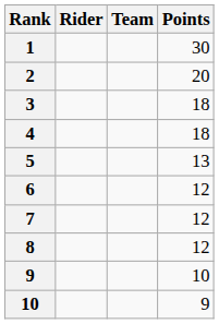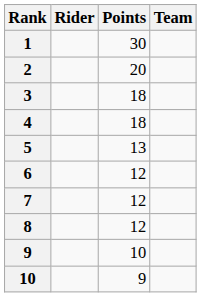 <table class="wikitable" margin-bottom:0;">
 <tr>
 <th scope="col">Rank</th>
 <th scope="col">Rider</th>
+<th scope="col">Points</th>
 <th scope="col">Team</th>
-<th scope="col">Points</th>
 </tr>
 <tr>
 <th scope="row">1</th>
 <td> </td>
+<td align="right">30</td>
 <td></td>
-<td align="right">30</td>
 </tr>
 <tr>
 <th scope="row">2</th>
 <td></td>
+<td align="right">20</td>
 <td></td>
-<td align="right">20</td>
 </tr>
 <tr>
 <th scope="row">3</th>
 <td> </td>
+<td align="right">18</td>
 <td></td>
-<td align="right">18</td>
 </tr>
 <tr>
 <th scope="row">4</th>
 <td> </td>
+<td align="right">18</td>
 <td></td>
-<td align="right">18</td>
 </tr>
 <tr>
 <th scope="row">5</th>
 <td></td>
+<td align="right">13</td>
 <td></td>
-<td align="right">13</td>
 </tr>
 <tr>
 <th scope="row">6</th>
 <td></td>
+<td align="right">12</td>
 <td></td>
-<td align="right">12</td>
 </tr>
 <tr>
 <th scope="row">7</th>
 <td></td>
+<td align="right">12</td>
 <td></td>
-<td align="right">12</td>
 </tr>
 <tr>
 <th scope="row">8</th>
 <td></td>
+<td align="right">12</td>
 <td></td>
-<td align="right">12</td>
 </tr>
 <tr>
 <th scope="row">9</th>
 <td> </td>
+<td align="right">10</td>
 <td></td>
-<td align="right">10</td>
 </tr>
 <tr>
 <th scope="row">10</th>
 <td></td>
+<td align="right">9</td>
 <td></td>
-<td align="right">9</td>
 </tr>
 </table>
